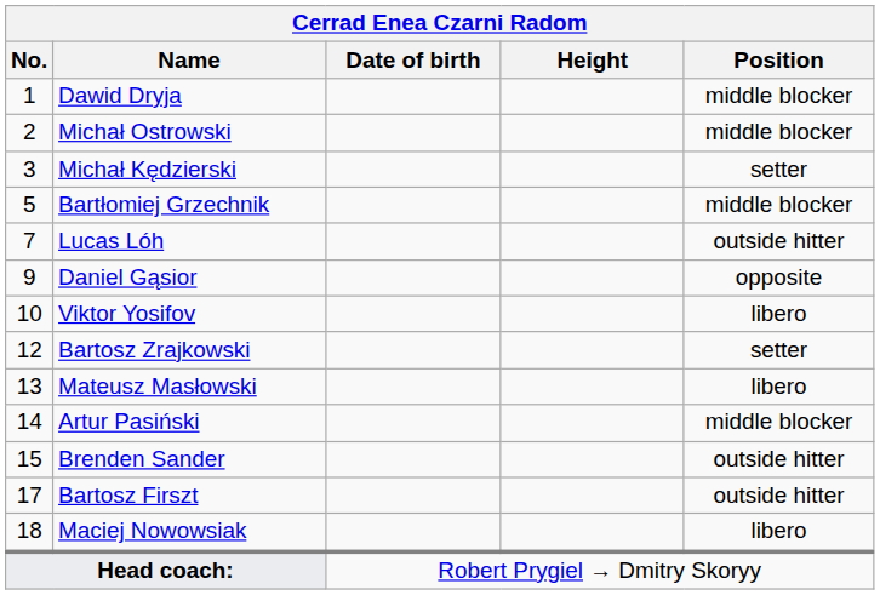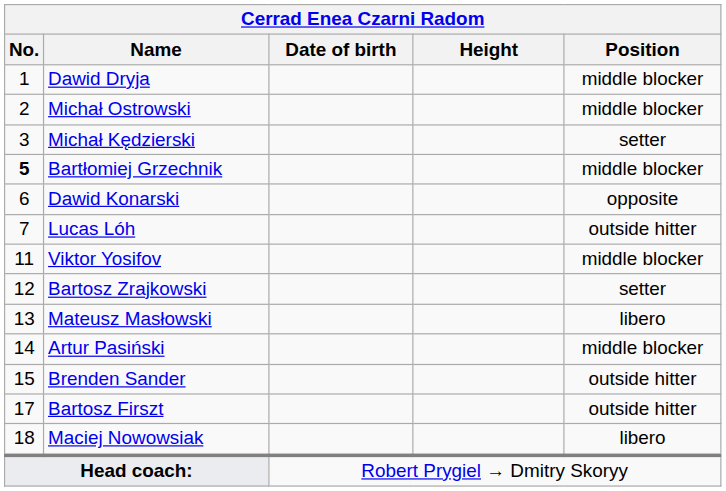 <table class="wikitable collapsible collapsed" style="font-size:100%; text-align:center">
 <tr>
 <th colspan=5 style="width:30em"><a href='#'>Cerrad Enea Czarni Radom</a></th>
 </tr>
 <tr>
 <th>No.</th>
 <th style="width:15em">Name</th>
 <th style="width:10em">Date of birth</th>
 <th style="width:10em">Height</th>
 <th style="width:10em">Position</th>
 </tr>
 <tr>
 <td>1</td>
 <td align=left> <a href='#'>Dawid Dryja</a></td>
 <td align=right></td>
 <td></td>
 <td>middle blocker</td>
 </tr>
 <tr>
 <td>2</td>
 <td align=left> <a href='#'>Michał Ostrowski</a></td>
 <td align=right></td>
 <td></td>
 <td>middle blocker</td>
 </tr>
 <tr>
 <td>3</td>
 <td align=left> <a href='#'>Michał Kędzierski</a></td>
 <td align=right></td>
 <td></td>
 <td>setter</td>
 </tr>
 <tr>
-<td>5</td>
+<td><strong>5</strong></td>
 <td align=left> <a href='#'>Bartłomiej Grzechnik</a></td>
 <td align=right></td>
 <td></td>
 <td>middle blocker</td>
+</tr>
+<tr>
+<td>6</td>
+<td align=left> <a href='#'>Dawid Konarski</a></td>
+<td align=right></td>
+<td></td>
+<td>opposite</td>
 </tr>
 <tr>
 <td>7</td>
 <td align=left> <a href='#'>Lucas Lóh</a></td>
 <td align=right></td>
 <td></td>
 <td>outside hitter</td>
 </tr>
 <tr>
-<td>9</td>
-<td align=left> <a href='#'>Daniel Gąsior</a></td>
-<td align=right></td>
-<td></td>
-<td>opposite</td>
-</tr>
-<tr>
-<td>10</td>
+<td>11</td>
 <td align=left> <a href='#'>Viktor Yosifov</a></td>
 <td align=right></td>
 <td></td>
-<td>libero</td>
+<td>middle blocker</td>
 </tr>
 <tr>
 <td>12</td>
 <td align=left> <a href='#'>Bartosz Zrajkowski</a></td>
 <td align=right></td>
 <td></td>
 <td>setter</td>
 </tr>
 <tr>
 <td>13</td>
 <td align=left> <a href='#'>Mateusz Masłowski</a></td>
 <td align=right></td>
 <td></td>
 <td>libero</td>
 </tr>
 <tr>
 <td>14</td>
 <td align=left> <a href='#'>Artur Pasiński</a></td>
 <td align=right></td>
 <td></td>
 <td>middle blocker</td>
 </tr>
 <tr>
 <td>15</td>
 <td align=left> <a href='#'>Brenden Sander</a></td>
 <td align=right></td>
 <td></td>
 <td>outside hitter</td>
 </tr>
 <tr>
 <td>17</td>
 <td align=left> <a href='#'>Bartosz Firszt</a></td>
 <td align=right></td>
 <td></td>
 <td>outside hitter</td>
 </tr>
 <tr>
 <td>18</td>
 <td align=left> <a href='#'>Maciej Nowowsiak</a></td>
 <td align=right></td>
 <td></td>
 <td>libero</td>
 </tr>
 <tr style="border-top: 3px solid grey">
 <td colspan=2 style="background:#EAECF0"><strong>Head coach:</strong></td>
 <td colspan=3> <a href='#'>Robert Prygiel</a> →  Dmitry Skoryy</td>
 </tr>
 </table>
